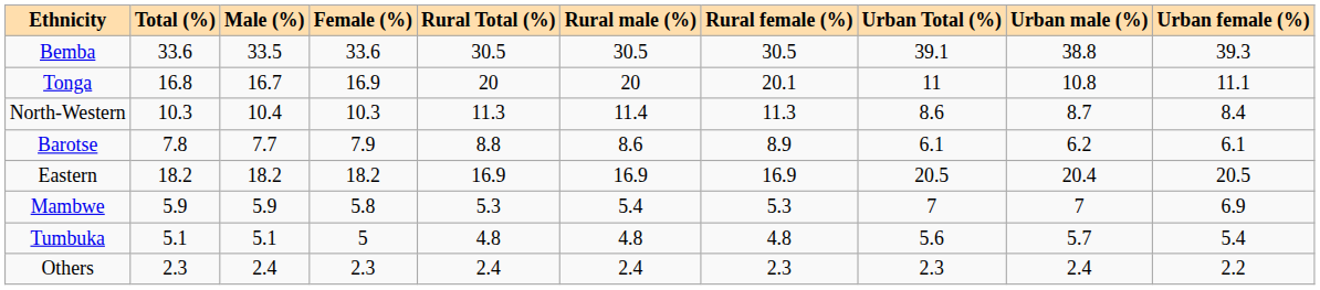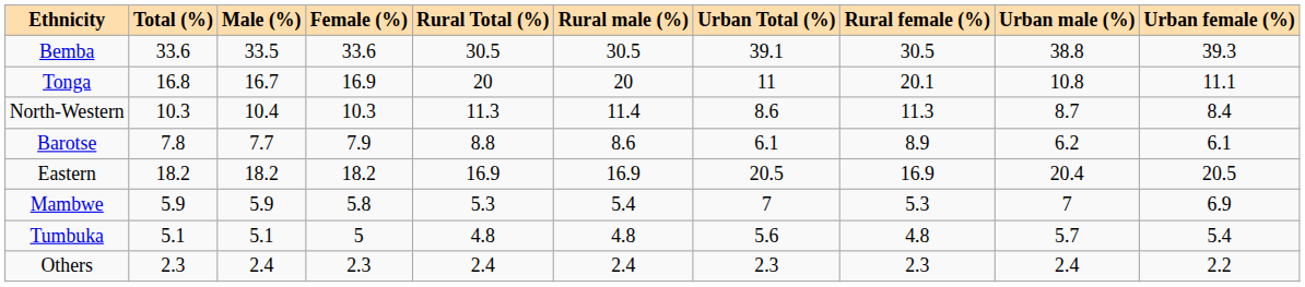 <table class="wikitable sortable collapsible" style="text-align: right;">
 <tr>
 <th style="background:navajowhite;">Ethnicity</th>
 <th style="background:navajowhite;">Total (%)</th>
 <th style="background:navajowhite;">Male (%)</th>
 <th style="background:navajowhite;">Female (%)</th>
 <th style="background:navajowhite;">Rural Total (%)</th>
 <th style="background:navajowhite;">Rural male (%)</th>
+<th style="background:navajowhite;">Urban Total (%)</th>
 <th style="background:navajowhite;">Rural female (%)</th>
-<th style="background:navajowhite;">Urban Total (%)</th>
 <th style="background:navajowhite;">Urban male (%)</th>
 <th style="background:navajowhite;">Urban female (%)</th>
 </tr>
 <tr align ="center">
 <td><a href='#'>Bemba</a></td>
 <td>33.6</td>
 <td>33.5</td>
 <td>33.6</td>
 <td>30.5</td>
 <td>30.5</td>
+<td>39.1</td>
 <td>30.5</td>
-<td>39.1</td>
 <td>38.8</td>
 <td>39.3</td>
 </tr>
 <tr align ="center">
 <td><a href='#'>Tonga</a></td>
 <td>16.8</td>
 <td>16.7</td>
 <td>16.9</td>
 <td>20</td>
 <td>20</td>
+<td>11</td>
 <td>20.1</td>
-<td>11</td>
 <td>10.8</td>
 <td>11.1</td>
 </tr>
 <tr align ="center">
 <td>North-Western</td>
 <td>10.3</td>
 <td>10.4</td>
 <td>10.3</td>
 <td>11.3</td>
 <td>11.4</td>
+<td>8.6</td>
 <td>11.3</td>
-<td>8.6</td>
 <td>8.7</td>
 <td>8.4</td>
 </tr>
 <tr align ="center">
 <td><a href='#'>Barotse</a></td>
 <td>7.8</td>
 <td>7.7</td>
 <td>7.9</td>
 <td>8.8</td>
 <td>8.6</td>
+<td>6.1</td>
 <td>8.9</td>
-<td>6.1</td>
 <td>6.2</td>
 <td>6.1</td>
 </tr>
 <tr align ="center">
 <td>Eastern</td>
 <td>18.2</td>
 <td>18.2</td>
 <td>18.2</td>
 <td>16.9</td>
 <td>16.9</td>
+<td>20.5</td>
 <td>16.9</td>
-<td>20.5</td>
 <td>20.4</td>
 <td>20.5</td>
 </tr>
 <tr align ="center">
 <td><a href='#'>Mambwe</a></td>
 <td>5.9</td>
 <td>5.9</td>
 <td>5.8</td>
 <td>5.3</td>
 <td>5.4</td>
+<td>7</td>
 <td>5.3</td>
-<td>7</td>
 <td>7</td>
 <td>6.9</td>
 </tr>
 <tr align ="center">
 <td><a href='#'>Tumbuka</a></td>
 <td>5.1</td>
 <td>5.1</td>
 <td>5</td>
 <td>4.8</td>
 <td>4.8</td>
+<td>5.6</td>
 <td>4.8</td>
-<td>5.6</td>
 <td>5.7</td>
 <td>5.4</td>
 </tr>
 <tr align ="center">
 <td>Others</td>
 <td>2.3</td>
 <td>2.4</td>
 <td>2.3</td>
 <td>2.4</td>
 <td>2.4</td>
 <td>2.3</td>
 <td>2.3</td>
 <td>2.4</td>
 <td>2.2</td>
 </tr>
 </table>
